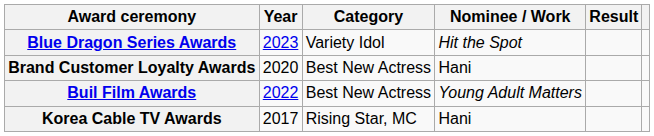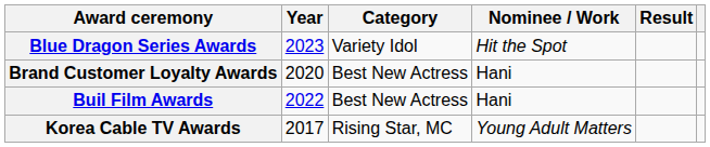 <table class="wikitable plainrowheaders sortable">
 <tr>
 <th scope="col">Award ceremony</th>
 <th scope="col">Year</th>
 <th scope="col">Category</th>
 <th scope="col">Nominee / Work</th>
 <th scope="col">Result</th>
 <th scope="col" class="unsortable"></th>
 </tr>
 <tr>
 <th scope="row"><a href='#'>Blue Dragon Series Awards</a></th>
 <td style="text-align:center"><a href='#'>2023</a></td>
 <td>Variety Idol</td>
 <td><em>Hit the Spot</em></td>
 <td></td>
 <td style="text-align:center"></td>
 </tr>
 <tr>
 <th scope="row">Brand Customer Loyalty Awards</th>
 <td style="text-align:center">2020</td>
 <td>Best New Actress</td>
 <td>Hani</td>
 <td></td>
 <td></td>
 </tr>
 <tr>
 <th scope="row"><a href='#'>Buil Film Awards</a></th>
 <td style="text-align:center"><a href='#'>2022</a></td>
 <td>Best New Actress</td>
-<td><em>Young Adult Matters</em></td>
+<td>Hani</td>
 <td></td>
 <td style="text-align:center"></td>
 </tr>
 <tr>
 <th scope="row">Korea Cable TV Awards</th>
 <td style="text-align:center">2017</td>
 <td>Rising Star, MC</td>
-<td>Hani</td>
+<td><em>Young Adult Matters</em></td>
 <td></td>
 <td style="text-align:center"></td>
 </tr>
 </table>
